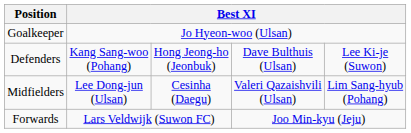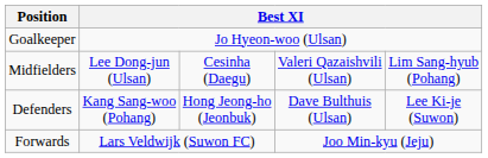 <table class="wikitable" style="text-align:center;">
 <tr>
 <th>Position</th>
 <th colspan="4"><a href='#'>Best XI</a></th>
 </tr>
 <tr>
 <td align=center>Goalkeeper</td>
 <td colspan="4"> <a href='#'>Jo Hyeon-woo</a> (<a href='#'>Ulsan</a>)</td>
 </tr>
 <tr>
+<td align=center>Midfielders</td>
+<td> <a href='#'>Lee Dong-jun</a><br> (<a href='#'>Ulsan</a>)</td>
+<td> <a href='#'>Cesinha</a><br> (<a href='#'>Daegu</a>)</td>
+<td> <a href='#'>Valeri Qazaishvili</a><br> (<a href='#'>Ulsan</a>)</td>
+<td> <a href='#'>Lim Sang-hyub</a><br> (<a href='#'>Pohang</a>)</td>
+</tr>
+<tr>
 <td align=center>Defenders</td>
 <td> <a href='#'>Kang Sang-woo</a><br> (<a href='#'>Pohang</a>)</td>
 <td> <a href='#'>Hong Jeong-ho</a><br> (<a href='#'>Jeonbuk</a>)</td>
 <td> <a href='#'>Dave Bulthuis</a><br> (<a href='#'>Ulsan</a>)</td>
 <td> <a href='#'>Lee Ki-je</a><br> (<a href='#'>Suwon</a>)</td>
 </tr>
 <tr>
-<td align=center>Midfielders</td>
-<td> <a href='#'>Lee Dong-jun</a><br> (<a href='#'>Ulsan</a>)</td>
-<td> <a href='#'>Cesinha</a><br> (<a href='#'>Daegu</a>)</td>
-<td> <a href='#'>Valeri Qazaishvili</a><br> (<a href='#'>Ulsan</a>)</td>
-<td> <a href='#'>Lim Sang-hyub</a><br> (<a href='#'>Pohang</a>)</td>
-</tr>
-<tr>
 <td align=center>Forwards</td>
 <td colspan="2"> <a href='#'>Lars Veldwijk</a> (<a href='#'>Suwon FC</a>)</td>
 <td colspan="2"> <a href='#'>Joo Min-kyu</a> (<a href='#'>Jeju</a>)</td>
 </tr>
 </table>
